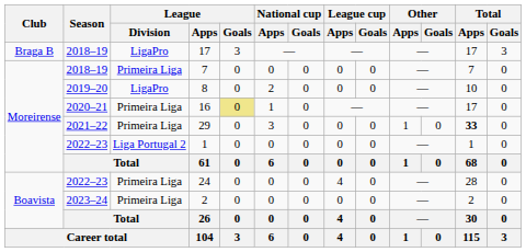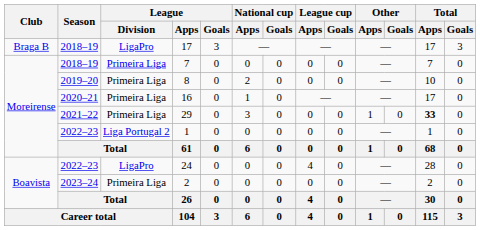 <table class="wikitable" style="text-align: center">
 <tr>
 <th rowspan="2">Club</th>
 <th rowspan="2">Season</th>
 <th colspan="3">League</th>
 <th colspan="2">National cup</th>
 <th colspan="2">League cup</th>
 <th colspan="2">Other</th>
 <th colspan="2">Total</th>
 </tr>
 <tr>
 <th>Division</th>
 <th>Apps</th>
 <th>Goals</th>
 <th>Apps</th>
 <th>Goals</th>
 <th>Apps</th>
 <th>Goals</th>
 <th>Apps</th>
 <th>Goals</th>
 <th>Apps</th>
 <th>Goals</th>
 </tr>
 <tr>
 <td><a href='#'>Braga B</a></td>
 <td><a href='#'>2018–19</a></td>
 <td><a href='#'>LigaPro</a></td>
 <td>17</td>
 <td>3</td>
 <td colspan="2">—</td>
 <td colspan="2">—</td>
 <td colspan="2">—</td>
 <td>17</td>
 <td>3</td>
 </tr>
 <tr>
 <td rowspan="6"><a href='#'>Moreirense</a></td>
 <td><a href='#'>2018–19</a></td>
 <td><a href='#'>Primeira Liga</a></td>
 <td>7</td>
 <td>0</td>
 <td>0</td>
 <td>0</td>
 <td>0</td>
 <td>0</td>
 <td colspan="2">—</td>
 <td>7</td>
 <td>0</td>
 </tr>
 <tr>
 <td><a href='#'>2019–20</a></td>
-<td><a href='#'>LigaPro</a></td>
+<td>Primeira Liga</td>
 <td>8</td>
 <td>0</td>
 <td>2</td>
 <td>0</td>
 <td>0</td>
 <td>0</td>
 <td colspan="2">—</td>
 <td>10</td>
 <td>0</td>
 </tr>
 <tr>
 <td><a href='#'>2020–21</a></td>
 <td>Primeira Liga</td>
 <td>16</td>
-<td style="background: khaki;">0</td>
+<td>0</td>
 <td>1</td>
 <td>0</td>
 <td colspan="2">—</td>
 <td colspan="2">—</td>
 <td>17</td>
 <td>0</td>
 </tr>
 <tr>
 <td><a href='#'>2021–22</a></td>
 <td>Primeira Liga</td>
 <td>29</td>
 <td>0</td>
 <td>3</td>
 <td>0</td>
 <td>0</td>
 <td>0</td>
 <td>1</td>
 <td>0</td>
 <td><strong>33</strong></td>
 <td>0</td>
 </tr>
 <tr>
 <td><a href='#'>2022–23</a></td>
 <td><a href='#'>Liga Portugal 2</a></td>
 <td>1</td>
 <td>0</td>
 <td>0</td>
 <td>0</td>
 <td>0</td>
 <td>0</td>
 <td colspan="2">—</td>
 <td>1</td>
 <td>0</td>
 </tr>
 <tr>
 <th colspan="2">Total</th>
 <th>61</th>
 <th>0</th>
 <th>6</th>
 <th>0</th>
 <th>0</th>
 <th>0</th>
 <th>1</th>
 <th>0</th>
 <th>68</th>
 <th>0</th>
 </tr>
 <tr>
 <td rowspan="3"><a href='#'>Boavista</a></td>
 <td><a href='#'>2022–23</a></td>
-<td>Primeira Liga</td>
+<td><a href='#'>LigaPro</a></td>
 <td>24</td>
 <td>0</td>
 <td>0</td>
 <td>0</td>
 <td>4</td>
 <td>0</td>
 <td colspan="2">—</td>
 <td>28</td>
 <td>0</td>
 </tr>
 <tr>
 <td><a href='#'>2023–24</a></td>
 <td>Primeira Liga</td>
 <td>2</td>
 <td>0</td>
 <td>0</td>
 <td>0</td>
 <td>0</td>
 <td>0</td>
 <td colspan="2">—</td>
 <td>2</td>
 <td>0</td>
 </tr>
 <tr>
 <th colspan="2">Total</th>
 <th>26</th>
 <th>0</th>
 <th>0</th>
 <th>0</th>
 <th>4</th>
 <th>0</th>
 <th colspan="2">—</th>
 <th>30</th>
 <th>0</th>
 </tr>
 <tr>
 <th colspan="3">Career total</th>
 <th>104</th>
 <th>3</th>
 <th>6</th>
 <th>0</th>
 <th>4</th>
 <th>0</th>
 <th>1</th>
 <th>0</th>
 <th>115</th>
 <th>3</th>
 </tr>
 </table>
